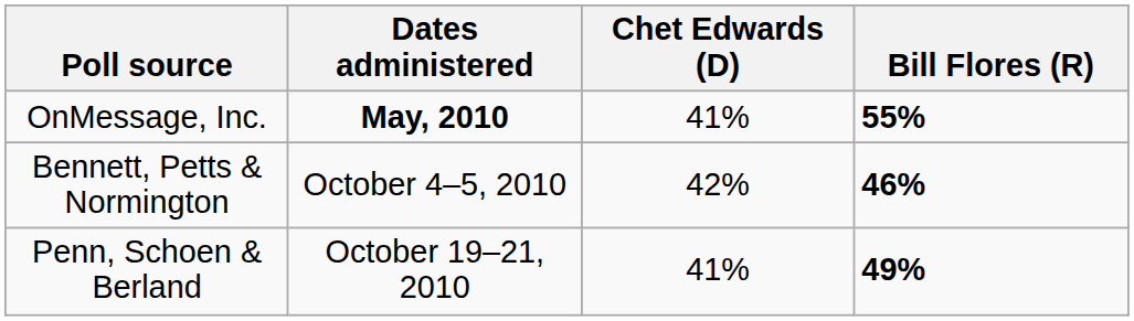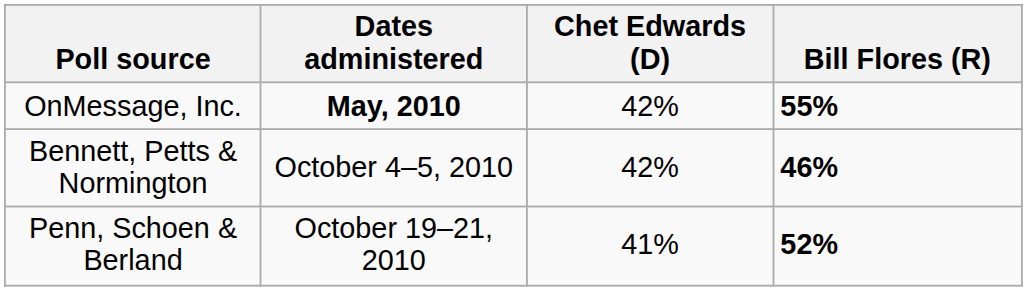 <table class="wikitable">
 <tr valign=bottom>
 <th style="width:135px;">Poll source</th>
 <th style="width:140px;">Dates administered</th>
 <th style="width:130px;">Chet Edwards (D)</th>
 <th style="width:130px;">Bill Flores (R)</th>
 </tr>
 <tr>
 <td align=center>OnMessage, Inc.</td>
 <td align=center><strong>May, 2010</strong></td>
-<td align=center>41%</td>
+<td align=center>42%</td>
 <td><strong>55%</strong></td>
 </tr>
 <tr>
 <td align=center>Bennett, Petts & Normington</td>
 <td align=center>October 4–5, 2010</td>
 <td align=center>42%</td>
 <td><strong>46%</strong></td>
 </tr>
 <tr>
 <td align=center>Penn, Schoen & Berland</td>
 <td align=center>October 19–21, 2010</td>
 <td align=center>41%</td>
-<td><strong>49%</strong></td>
+<td><strong>52%</strong></td>
 </tr>
 </table>
